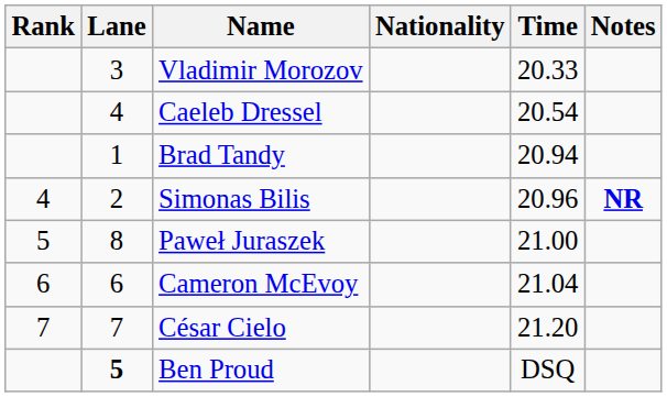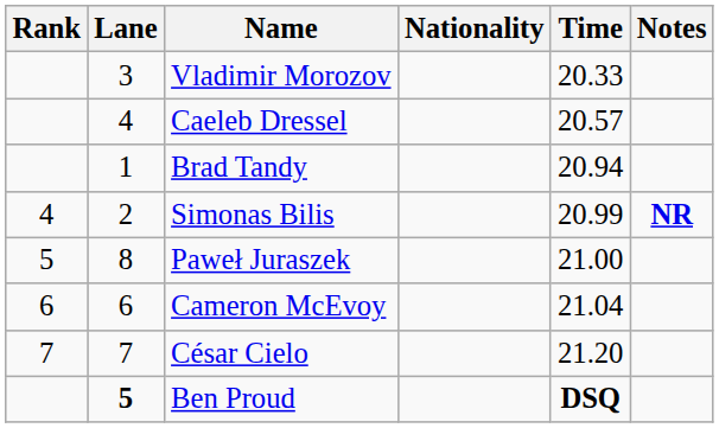 <table class="wikitable sortable" style="text-align:center">
 <tr>
 <th>Rank</th>
 <th>Lane</th>
 <th>Name</th>
 <th>Nationality</th>
 <th>Time</th>
 <th>Notes</th>
 </tr>
 <tr>
 <td></td>
 <td>3</td>
 <td align=left><a href='#'>Vladimir Morozov</a></td>
 <td align=left></td>
 <td>20.33</td>
 <td></td>
 </tr>
 <tr>
 <td></td>
 <td>4</td>
 <td align=left><a href='#'>Caeleb Dressel</a></td>
 <td align=left></td>
-<td>20.54</td>
+<td>20.57</td>
 <td></td>
 </tr>
 <tr>
 <td></td>
 <td>1</td>
 <td align=left><a href='#'>Brad Tandy</a></td>
 <td align=left></td>
 <td>20.94</td>
 <td></td>
 </tr>
 <tr>
 <td>4</td>
 <td>2</td>
 <td align=left><a href='#'>Simonas Bilis</a></td>
 <td align=left></td>
-<td>20.96</td>
+<td>20.99</td>
 <td><strong><a href='#'>NR</a></strong></td>
 </tr>
 <tr>
 <td>5</td>
 <td>8</td>
 <td align=left><a href='#'>Paweł Juraszek</a></td>
 <td align=left></td>
 <td>21.00</td>
 <td></td>
 </tr>
 <tr>
 <td>6</td>
 <td>6</td>
 <td align=left><a href='#'>Cameron McEvoy</a></td>
 <td align=left></td>
 <td>21.04</td>
 <td></td>
 </tr>
 <tr>
 <td>7</td>
 <td>7</td>
 <td align=left><a href='#'>César Cielo</a></td>
 <td align=left></td>
 <td>21.20</td>
 <td></td>
 </tr>
 <tr>
 <td></td>
 <td><strong>5</strong></td>
 <td align=left><a href='#'>Ben Proud</a></td>
 <td align=left></td>
-<td>DSQ</td>
+<td><strong>DSQ</strong></td>
 <td></td>
 </tr>
 </table>
